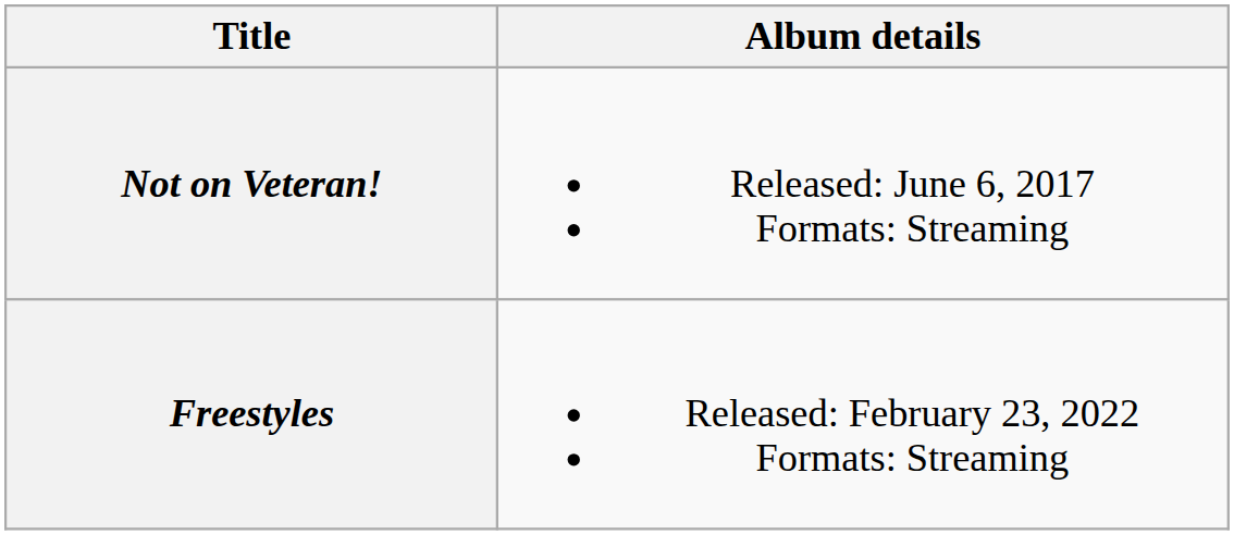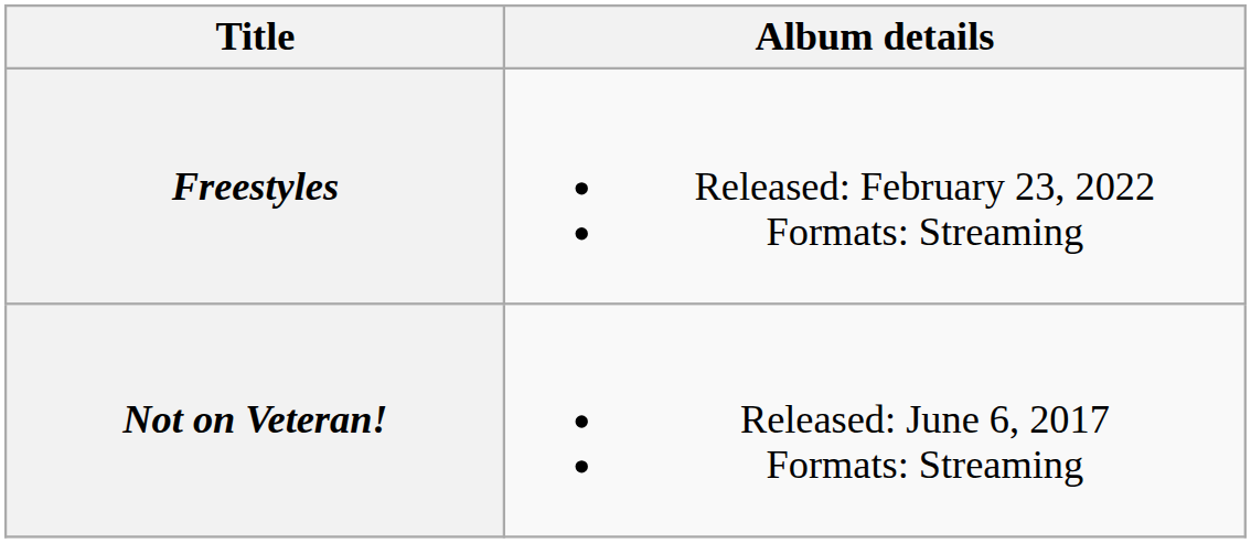 <table class="wikitable plainrowheaders" style="text-align:center;">
 <tr>
 <th scope="col" style="width:12em;">Title</th>
 <th scope="col" style="width:18em;">Album details</th>
 </tr>
 <tr>
+<th scope="row"><em>Freestyles</em></th>
+<td><br><ul><li>Released: February 23, 2022</li><li>Formats: Streaming</li></ul></td>
+</tr>
+<tr>
 <th scope="row"><em>Not on Veteran!</em></th>
 <td><br><ul><li>Released: June 6, 2017</li><li>Formats: Streaming</li></ul></td>
 </tr>
-<tr>
-<th scope="row"><em>Freestyles</em></th>
-<td><br><ul><li>Released: February 23, 2022</li><li>Formats: Streaming</li></ul></td>
-</tr>
 </table>
